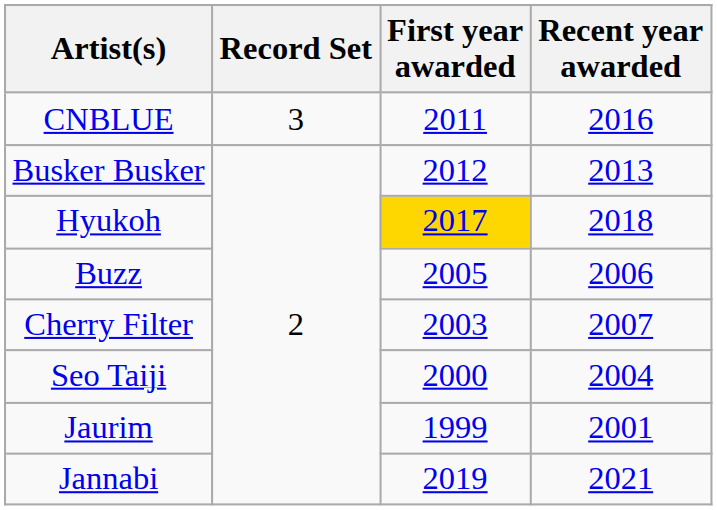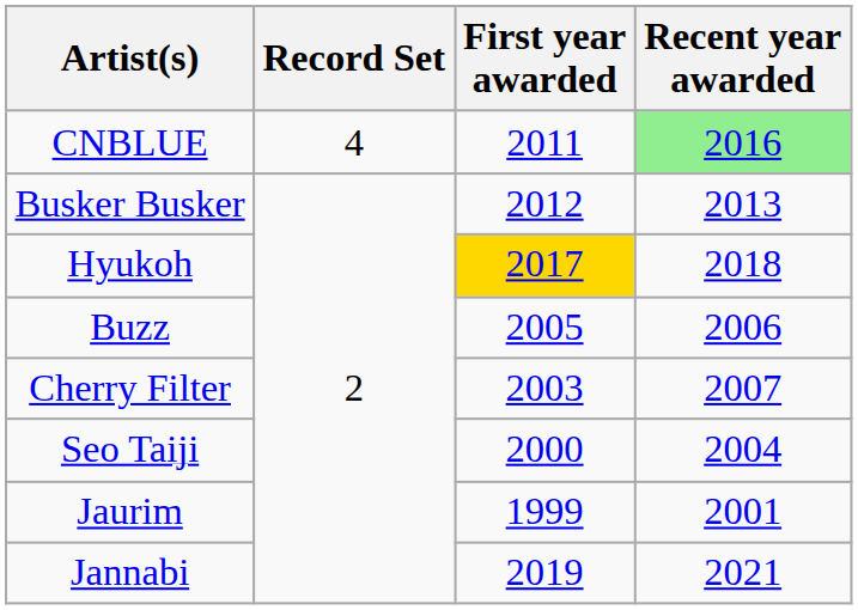 <table class="wikitable" style="text-align:center;">
 <tr>
 <th>Artist(s)</th>
 <th>Record Set</th>
 <th>First year <br> awarded</th>
 <th>Recent year <br> awarded</th>
 </tr>
 <tr>
 <td><a href='#'>CNBLUE</a></td>
-<td>3</td>
+<td>4</td>
 <td><a href='#'>2011</a></td>
-<td><a href='#'>2016</a></td>
+<td style="background: lightgreen;"><a href='#'>2016</a></td>
 </tr>
 <tr>
 <td><a href='#'>Busker Busker</a></td>
 <td rowspan="7">2</td>
 <td><a href='#'>2012</a></td>
 <td><a href='#'>2013</a></td>
 </tr>
 <tr>
 <td><a href='#'>Hyukoh</a></td>
 <td style="background: gold;"><a href='#'>2017</a></td>
 <td><a href='#'>2018</a></td>
 </tr>
 <tr>
 <td><a href='#'>Buzz</a></td>
 <td><a href='#'>2005</a></td>
 <td><a href='#'>2006</a></td>
 </tr>
 <tr>
 <td><a href='#'>Cherry Filter</a></td>
 <td><a href='#'>2003</a></td>
 <td><a href='#'>2007</a></td>
 </tr>
 <tr>
 <td><a href='#'>Seo Taiji</a></td>
 <td><a href='#'>2000</a></td>
 <td><a href='#'>2004</a></td>
 </tr>
 <tr>
 <td><a href='#'>Jaurim</a></td>
 <td><a href='#'>1999</a></td>
 <td><a href='#'>2001</a></td>
 </tr>
 <tr>
 <td><a href='#'>Jannabi</a></td>
 <td><a href='#'>2019</a></td>
 <td><a href='#'>2021</a></td>
 </tr>
 </table>
